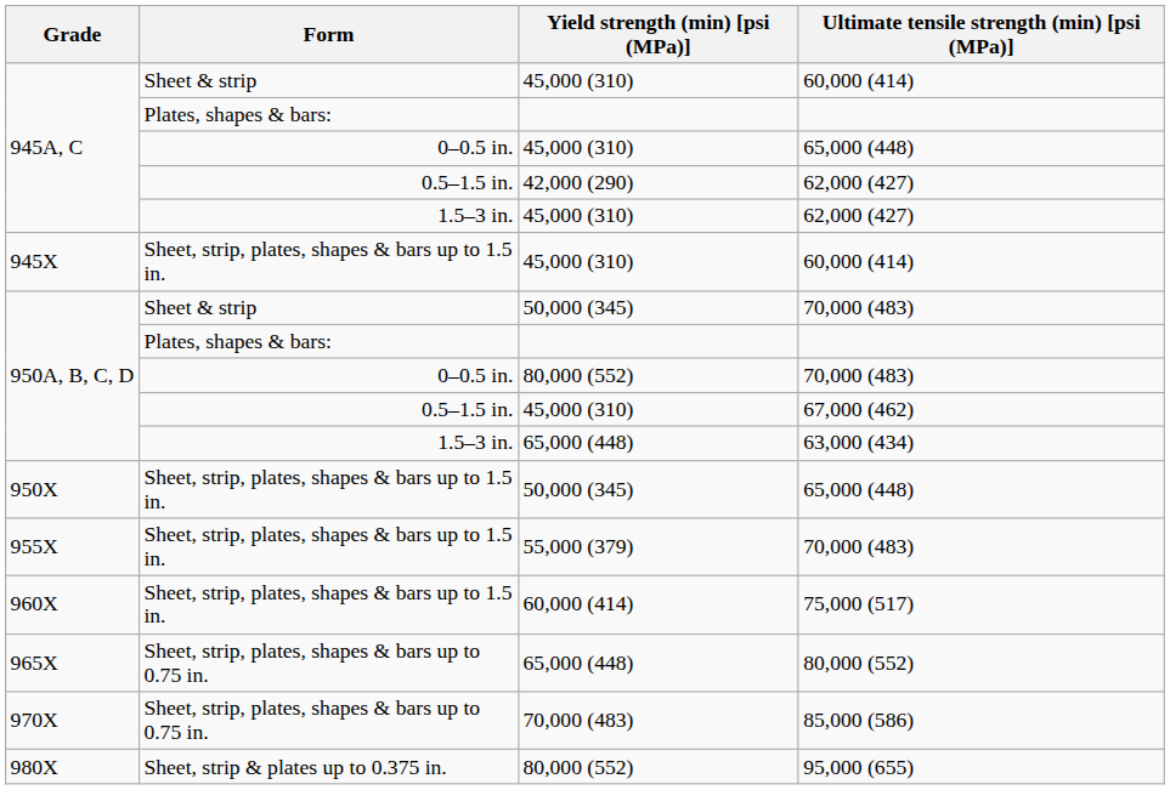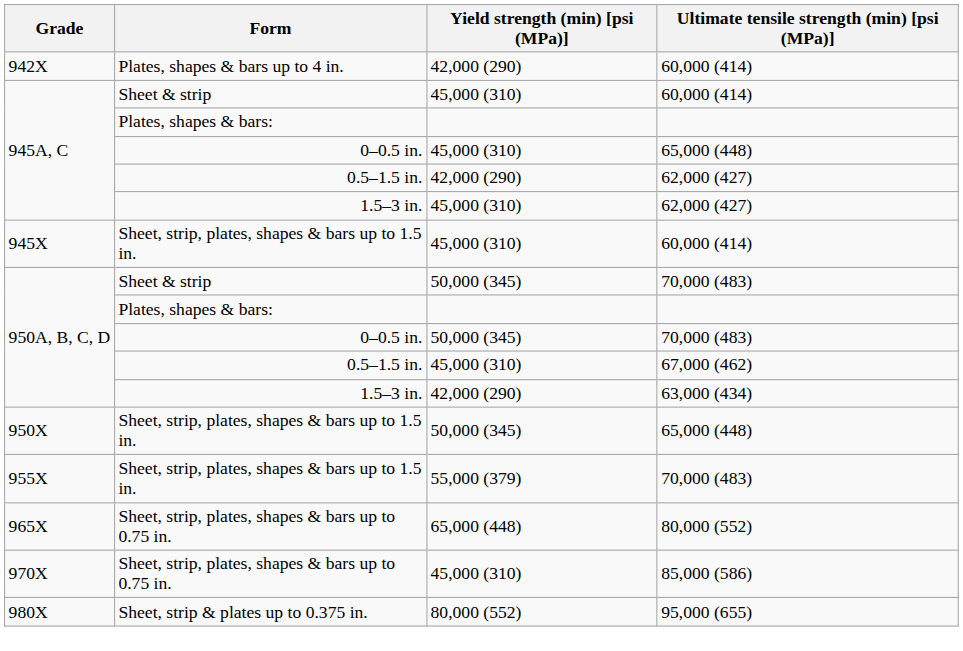 <table class="wikitable" border="1">
 <tr>
 <th>Grade</th>
 <th>Form</th>
 <th>Yield strength (min) [psi (MPa)]</th>
 <th>Ultimate tensile strength (min) [psi (MPa)]</th>
+</tr>
+<tr>
+<td>942X</td>
+<td>Plates, shapes & bars up to 4 in.</td>
+<td>42,000 (290)</td>
+<td>60,000 (414)</td>
 </tr>
 <tr>
 <td rowspan="5">945A, C</td>
 <td>Sheet & strip</td>
 <td>45,000 (310)</td>
 <td>60,000 (414)</td>
 </tr>
 <tr>
 <td>Plates, shapes & bars:</td>
 <td></td>
 <td></td>
 </tr>
 <tr>
 <td align="right">0–0.5 in.</td>
 <td>45,000 (310)</td>
 <td>65,000 (448)</td>
 </tr>
 <tr>
 <td align="right">0.5–1.5 in.</td>
 <td>42,000 (290)</td>
 <td>62,000 (427)</td>
 </tr>
 <tr>
 <td align="right">1.5–3 in.</td>
 <td>45,000 (310)</td>
 <td>62,000 (427)</td>
 </tr>
 <tr>
 <td>945X</td>
 <td>Sheet, strip, plates, shapes & bars up to 1.5 in.</td>
 <td>45,000 (310)</td>
 <td>60,000 (414)</td>
 </tr>
 <tr>
 <td rowspan="5">950A, B, C, D</td>
 <td>Sheet & strip</td>
 <td>50,000 (345)</td>
 <td>70,000 (483)</td>
 </tr>
 <tr>
 <td>Plates, shapes & bars:</td>
 <td></td>
 <td></td>
 </tr>
 <tr>
 <td align="right">0–0.5 in.</td>
-<td>80,000 (552)</td>
+<td>50,000 (345)</td>
 <td>70,000 (483)</td>
 </tr>
 <tr>
 <td align="right">0.5–1.5 in.</td>
 <td>45,000 (310)</td>
 <td>67,000 (462)</td>
 </tr>
 <tr>
 <td align="right">1.5–3 in.</td>
-<td>65,000 (448)</td>
+<td>42,000 (290)</td>
 <td>63,000 (434)</td>
 </tr>
 <tr>
 <td>950X</td>
 <td>Sheet, strip, plates, shapes & bars up to 1.5 in.</td>
 <td>50,000 (345)</td>
 <td>65,000 (448)</td>
 </tr>
 <tr>
 <td>955X</td>
 <td>Sheet, strip, plates, shapes & bars up to 1.5 in.</td>
 <td>55,000 (379)</td>
 <td>70,000 (483)</td>
 </tr>
 <tr>
-<td>960X</td>
-<td>Sheet, strip, plates, shapes & bars up to 1.5 in.</td>
-<td>60,000 (414)</td>
-<td>75,000 (517)</td>
-</tr>
-<tr>
 <td>965X</td>
 <td>Sheet, strip, plates, shapes & bars up to 0.75 in.</td>
 <td>65,000 (448)</td>
 <td>80,000 (552)</td>
 </tr>
 <tr>
 <td>970X</td>
 <td>Sheet, strip, plates, shapes & bars up to 0.75 in.</td>
-<td>70,000 (483)</td>
+<td>45,000 (310)</td>
 <td>85,000 (586)</td>
 </tr>
 <tr>
 <td>980X</td>
 <td>Sheet, strip & plates up to 0.375 in.</td>
 <td>80,000 (552)</td>
 <td>95,000 (655)</td>
 </tr>
 </table>
